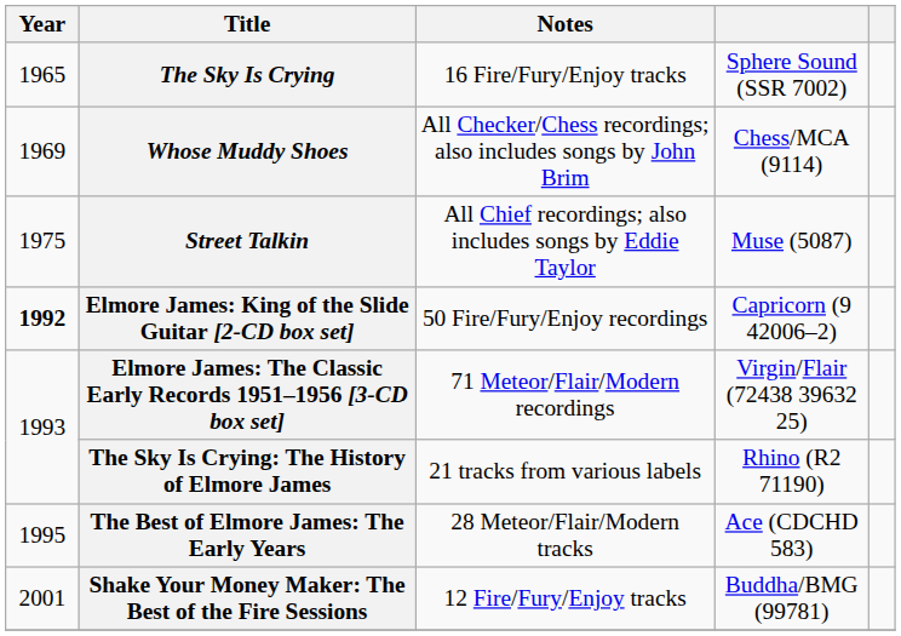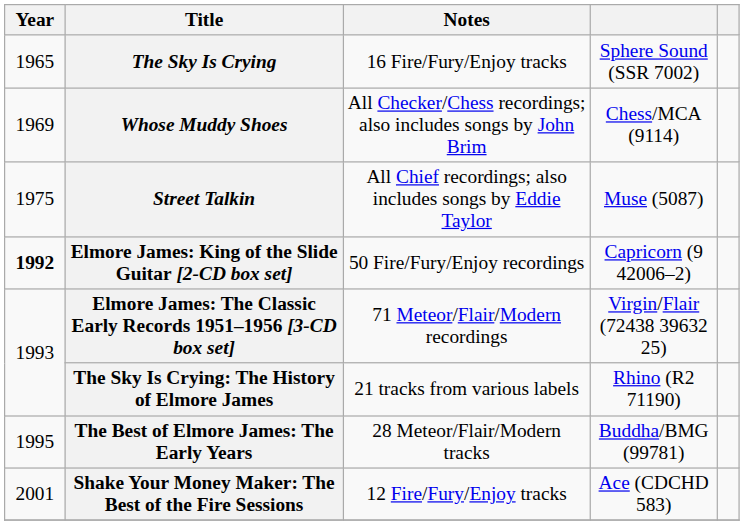 <table class="wikitable plainrowheaders" style="text-align:center;">
 <tr>
 <th scope="col" style="width: 4em;">Year</th>
 <th scope="col" style="width: 35em;">Title</th>
 <th scope="col" style="width: 20em;">Notes</th>
 <th scope="col" style="width: 7em;"></th>
 <th scope="col" style="width: 2em;"></th>
 </tr>
 <tr>
 <td>1965</td>
 <th scope="row"><em>The Sky Is Crying</em></th>
 <td> 16 Fire/Fury/Enjoy tracks</td>
 <td><a href='#'>Sphere Sound</a> (SSR 7002)</td>
 <td></td>
 </tr>
 <tr>
 <td>1969</td>
 <th scope="row"><em>Whose Muddy Shoes</em></th>
 <td> All <a href='#'>Checker</a>/<a href='#'>Chess</a> recordings; also includes songs by <a href='#'>John Brim</a></td>
 <td><a href='#'>Chess</a>/MCA (9114)</td>
 <td></td>
 </tr>
 <tr>
 <td>1975</td>
 <th scope="row"><em>Street Talkin<strong></th>
 <td> All <a href='#'>Chief</a> recordings; also includes songs by <a href='#'>Eddie Taylor</a></td>
 <td><a href='#'>Muse</a> (5087)</td>
 <td></td>
 </tr>
 <tr>
 <td><strong>1992</strong></td>
 <th scope="row"></em>Elmore James: King of the Slide Guitar<em> [2-CD box set]</th>
 <td> 50 Fire/Fury/Enjoy recordings</td>
 <td><a href='#'>Capricorn</a> (9 42006–2)</td>
 <td></td>
 </tr>
 <tr>
 <td rowspan="2">1993</td>
 <th scope="row"></em>Elmore James: The Classic Early Records 1951–1956<em> [3-CD box set]</th>
 <td> 71 <a href='#'>Meteor</a>/<a href='#'>Flair</a>/<a href='#'>Modern</a> recordings</td>
 <td><a href='#'>Virgin</a>/<a href='#'>Flair</a> (72438 39632 25)</td>
 <td></td>
 </tr>
 <tr>
 <th scope="row"></em>The Sky Is Crying: The History of Elmore James<em></th>
 <td> 21 tracks from various labels</td>
 <td><a href='#'>Rhino</a> (R2 71190)</td>
 <td></td>
 </tr>
 <tr>
 <td>1995</td>
 <th scope="row"></em>The Best of Elmore James: The Early Years<em></th>
 <td> 28 Meteor/Flair/Modern tracks</td>
-<td><a href='#'>Ace</a> (CDCHD 583)</td>
+<td><a href='#'>Buddha</a>/BMG (99781)</td>
 <td></td>
 </tr>
 <tr>
 <td>2001</td>
 <th scope="row"></em>Shake Your Money Maker: The Best of the Fire Sessions<em></th>
 <td> 12 <a href='#'>Fire</a>/<a href='#'>Fury</a>/<a href='#'>Enjoy</a> tracks</td>
-<td><a href='#'>Buddha</a>/BMG (99781)</td>
+<td><a href='#'>Ace</a> (CDCHD 583)</td>
 <td></td>
 </tr>
 <tr>
 </tr>
 </table>
